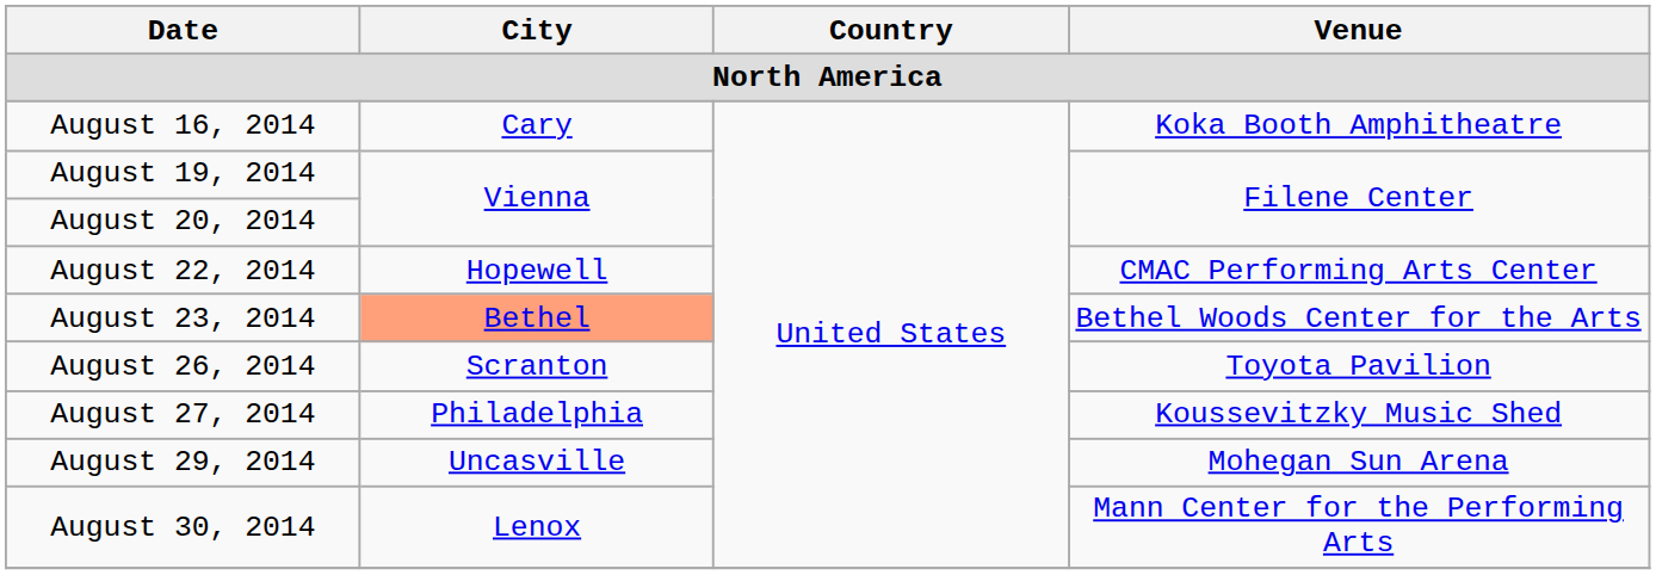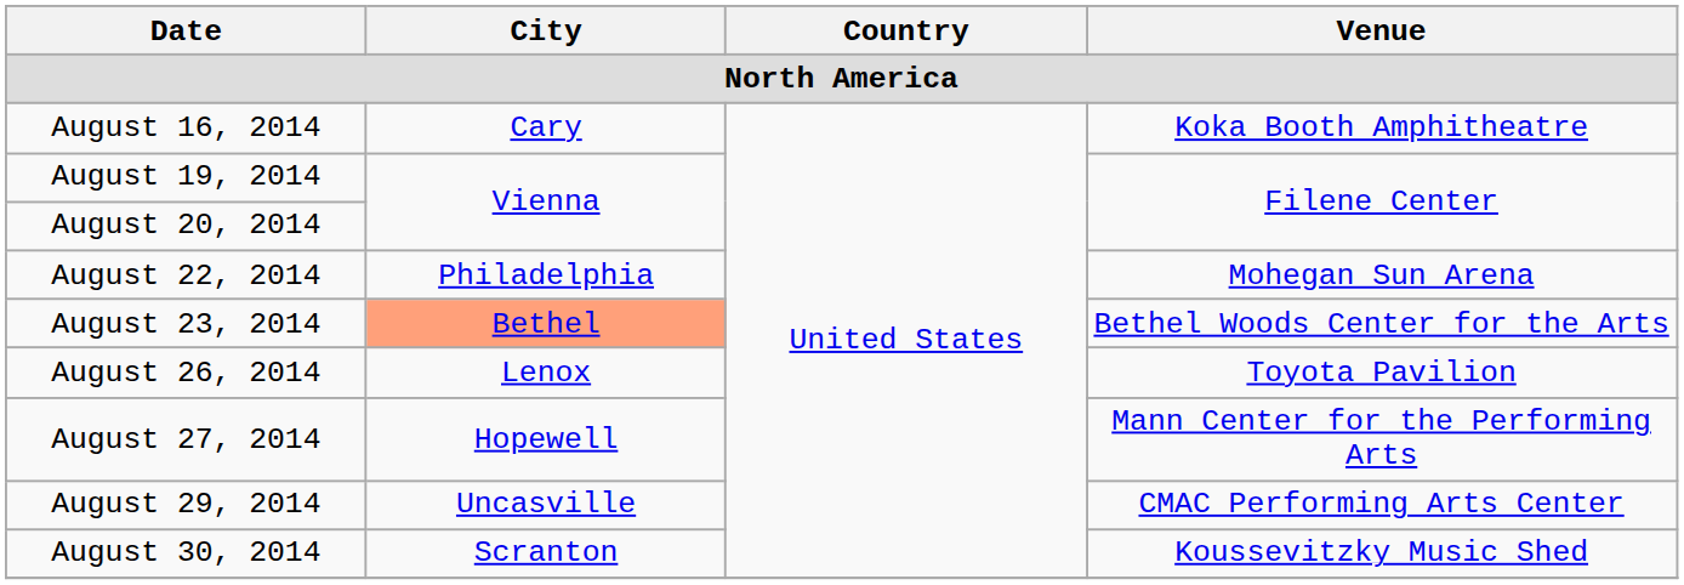 <table class="wikitable" style="text-align:center">
 <tr>
 <th width="150">Date</th>
 <th width="150">City</th>
 <th width="150">Country</th>
 <th width="250">Venue</th>
 </tr>
 <tr bgcolor="#DDDDDD">
 <td colspan=4><strong>North America</strong></td>
 </tr>
 <tr>
 <td>August 16, 2014</td>
 <td><a href='#'>Cary</a></td>
 <td rowspan="9"><a href='#'>United States</a></td>
 <td><a href='#'>Koka Booth Amphitheatre</a></td>
 </tr>
 <tr>
 <td>August 19, 2014</td>
 <td rowspan="2"><a href='#'>Vienna</a></td>
 <td rowspan="2"><a href='#'>Filene Center</a></td>
 </tr>
 <tr>
 <td>August 20, 2014</td>
 </tr>
 <tr>
 <td>August 22, 2014</td>
-<td><a href='#'>Hopewell</a></td>
-<td><a href='#'>CMAC Performing Arts Center</a></td>
+<td><a href='#'>Philadelphia</a></td>
+<td><a href='#'>Mohegan Sun Arena</a></td>
 </tr>
 <tr>
 <td>August 23, 2014</td>
 <td style="background: lightsalmon;"><a href='#'>Bethel</a></td>
 <td><a href='#'>Bethel Woods Center for the Arts</a></td>
 </tr>
 <tr>
 <td>August 26, 2014</td>
-<td><a href='#'>Scranton</a></td>
+<td><a href='#'>Lenox</a></td>
 <td><a href='#'>Toyota Pavilion</a></td>
 </tr>
 <tr>
 <td>August 27, 2014</td>
-<td><a href='#'>Philadelphia</a></td>
-<td><a href='#'>Koussevitzky Music Shed</a></td>
+<td><a href='#'>Hopewell</a></td>
+<td><a href='#'>Mann Center for the Performing Arts</a></td>
 </tr>
 <tr>
 <td>August 29, 2014</td>
 <td><a href='#'>Uncasville</a></td>
-<td><a href='#'>Mohegan Sun Arena</a></td>
+<td><a href='#'>CMAC Performing Arts Center</a></td>
 </tr>
 <tr>
 <td>August 30, 2014</td>
-<td><a href='#'>Lenox</a></td>
-<td><a href='#'>Mann Center for the Performing Arts</a></td>
+<td><a href='#'>Scranton</a></td>
+<td><a href='#'>Koussevitzky Music Shed</a></td>
 </tr>
 <tr>
 </tr>
 </table>
